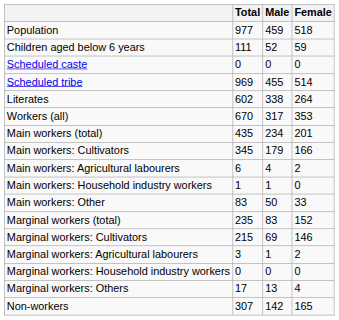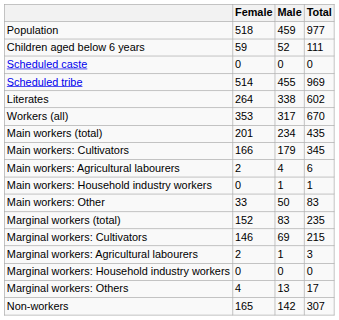 <table class="wikitable sortable">
 <tr>
 <th></th>
+<th>Female</th>
+<th>Male</th>
 <th>Total</th>
-<th>Male</th>
-<th>Female</th>
 </tr>
 <tr>
 <td>Population</td>
+<td>518</td>
+<td>459</td>
 <td>977</td>
-<td>459</td>
-<td>518</td>
 </tr>
 <tr>
 <td>Children aged below 6 years</td>
+<td>59</td>
+<td>52</td>
 <td>111</td>
-<td>52</td>
-<td>59</td>
 </tr>
 <tr>
 <td><a href='#'>Scheduled caste</a></td>
 <td>0</td>
 <td>0</td>
 <td>0</td>
 </tr>
 <tr>
 <td><a href='#'>Scheduled tribe</a></td>
+<td>514</td>
+<td>455</td>
 <td>969</td>
-<td>455</td>
-<td>514</td>
 </tr>
 <tr>
 <td>Literates</td>
+<td>264</td>
+<td>338</td>
 <td>602</td>
-<td>338</td>
-<td>264</td>
 </tr>
 <tr>
 <td>Workers (all)</td>
+<td>353</td>
+<td>317</td>
 <td>670</td>
-<td>317</td>
-<td>353</td>
 </tr>
 <tr>
 <td>Main workers (total)</td>
+<td>201</td>
+<td>234</td>
 <td>435</td>
-<td>234</td>
-<td>201</td>
 </tr>
 <tr>
 <td>Main workers: Cultivators</td>
+<td>166</td>
+<td>179</td>
 <td>345</td>
-<td>179</td>
-<td>166</td>
 </tr>
 <tr>
 <td>Main workers: Agricultural labourers</td>
+<td>2</td>
+<td>4</td>
 <td>6</td>
-<td>4</td>
-<td>2</td>
 </tr>
 <tr>
 <td>Main workers: Household industry workers</td>
+<td>0</td>
 <td>1</td>
 <td>1</td>
-<td>0</td>
 </tr>
 <tr>
 <td>Main workers: Other</td>
+<td>33</td>
+<td>50</td>
 <td>83</td>
-<td>50</td>
-<td>33</td>
 </tr>
 <tr>
 <td>Marginal workers (total)</td>
+<td>152</td>
+<td>83</td>
 <td>235</td>
-<td>83</td>
-<td>152</td>
 </tr>
 <tr>
 <td>Marginal workers: Cultivators</td>
+<td>146</td>
+<td>69</td>
 <td>215</td>
-<td>69</td>
-<td>146</td>
 </tr>
 <tr>
 <td>Marginal workers: Agricultural labourers</td>
+<td>2</td>
+<td>1</td>
 <td>3</td>
-<td>1</td>
-<td>2</td>
 </tr>
 <tr>
 <td>Marginal workers: Household industry workers</td>
 <td>0</td>
 <td>0</td>
 <td>0</td>
 </tr>
 <tr>
 <td>Marginal workers: Others</td>
+<td>4</td>
+<td>13</td>
 <td>17</td>
-<td>13</td>
-<td>4</td>
 </tr>
 <tr>
 <td>Non-workers</td>
+<td>165</td>
+<td>142</td>
 <td>307</td>
-<td>142</td>
-<td>165</td>
 </tr>
 </table>
